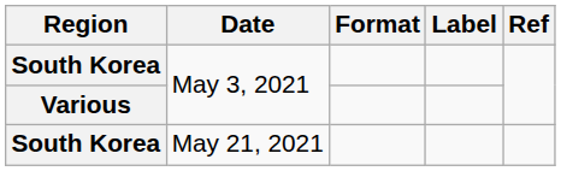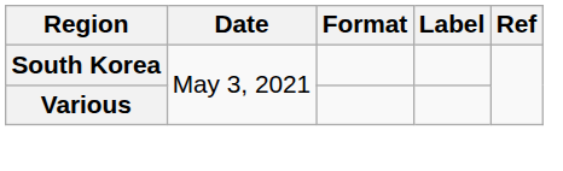 <table class="wikitable plainrowheaders">
 <tr>
 <th scope="col">Region</th>
 <th scope="col">Date</th>
 <th scope="col">Format</th>
 <th scope="col">Label</th>
 <th scope="col">Ref</th>
 </tr>
 <tr>
 <th scope="row">South Korea</th>
 <td rowspan="2">May 3, 2021</td>
 <td></td>
 <td></td>
 <td rowspan="2"></td>
 </tr>
 <tr>
 <th scope="row">Various </th>
 <td></td>
 <td></td>
 </tr>
-<tr>
-<th scope="row">South Korea</th>
-<td>May 21, 2021</td>
-<td></td>
-<td></td>
-<td></td>
-</tr>
 </table>
